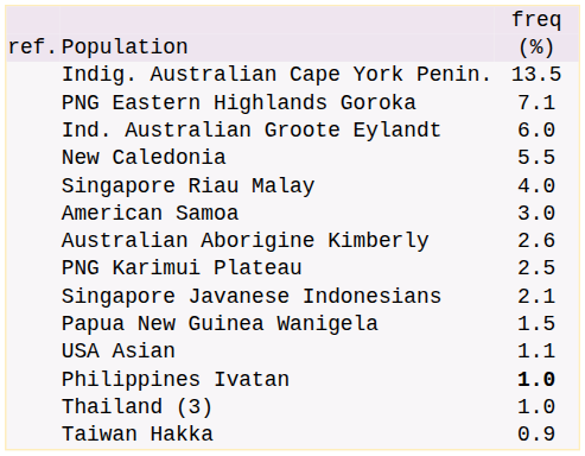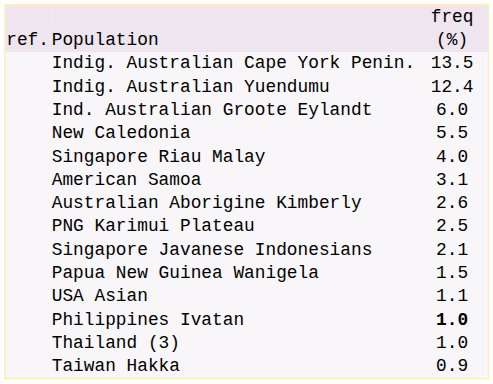 <table border="0" cellspacing="0" cellpadding="1" align="right" style="text-align:center; margin-left: 2em;  border:1px #ffeebb solid; background:#f8f6f8; ">
 <tr style="background:#efe5ef">
 <td></td>
 <td></td>
 <td>freq</td>
 </tr>
 <tr style="background:#eee5ef">
 <td>ref.</td>
 <td align="left">Population</td>
 <td style="width:50px">(%)</td>
 </tr>
 <tr>
 <td></td>
 <td align="left">Indig. Australian Cape York Penin.</td>
 <td>13.5</td>
 </tr>
 <tr>
 <td></td>
-<td align="left">PNG Eastern Highlands Goroka</td>
-<td>7.1</td>
+<td align="left">Indig. Australian Yuendumu</td>
+<td>12.4</td>
 </tr>
 <tr>
 <td></td>
 <td align="left">Ind. Australian Groote Eylandt</td>
 <td>6.0</td>
 </tr>
 <tr>
 <td></td>
 <td align="left">New Caledonia</td>
 <td>5.5</td>
 </tr>
 <tr>
 <td></td>
 <td align="left">Singapore Riau Malay</td>
 <td>4.0</td>
 </tr>
 <tr>
 <td></td>
 <td align="left">American Samoa</td>
-<td>3.0</td>
+<td>3.1</td>
 </tr>
 <tr>
 <td></td>
 <td align="left">Australian Aborigine Kimberly</td>
 <td>2.6</td>
 </tr>
 <tr>
 <td></td>
 <td align="left">PNG Karimui Plateau</td>
 <td>2.5</td>
 </tr>
 <tr>
 <td></td>
 <td align="left">Singapore Javanese Indonesians</td>
 <td>2.1</td>
 </tr>
 <tr>
 <td></td>
 <td align="left">Papua New Guinea Wanigela</td>
 <td>1.5</td>
 </tr>
 <tr>
 <td></td>
 <td align="left">USA Asian</td>
 <td>1.1</td>
 </tr>
 <tr>
 <td></td>
 <td align="left">Philippines Ivatan</td>
 <td><strong>1.0</strong></td>
 </tr>
 <tr>
 <td></td>
 <td align="left">Thailand (3)</td>
 <td>1.0</td>
 </tr>
 <tr>
 <td></td>
 <td align="left">Taiwan Hakka</td>
 <td>0.9</td>
 </tr>
 </table>
